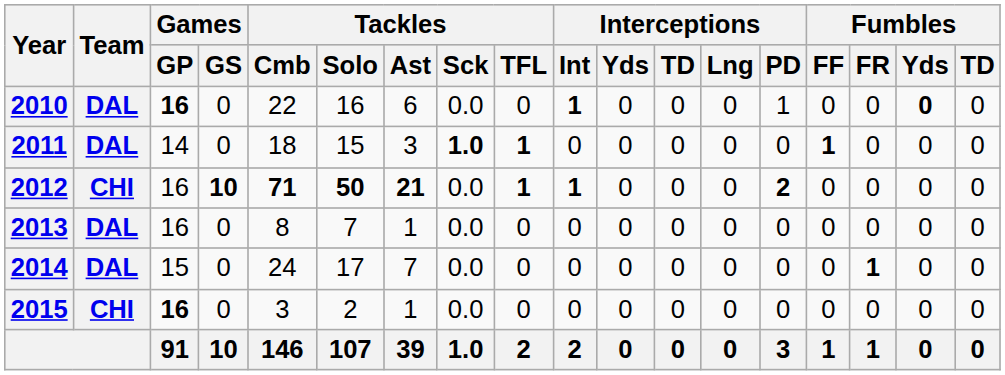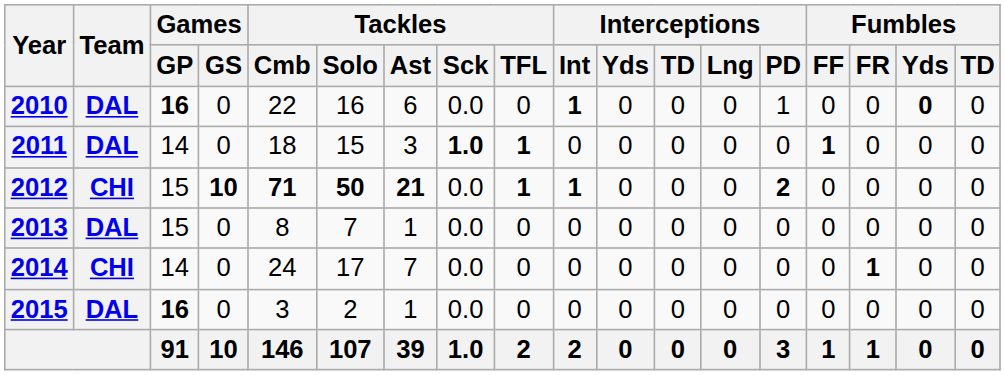 <table class="wikitable" style="text-align:center">
 <tr>
 <th rowspan="2">Year</th>
 <th rowspan="2">Team</th>
 <th colspan="2">Games</th>
 <th colspan="5">Tackles</th>
 <th colspan="5">Interceptions</th>
 <th colspan="4">Fumbles</th>
 </tr>
 <tr>
 <th>GP</th>
 <th>GS</th>
 <th>Cmb</th>
 <th>Solo</th>
 <th>Ast</th>
 <th>Sck</th>
 <th>TFL</th>
 <th>Int</th>
 <th>Yds</th>
 <th>TD</th>
 <th>Lng</th>
 <th>PD</th>
 <th>FF</th>
 <th>FR</th>
 <th>Yds</th>
 <th>TD</th>
 </tr>
 <tr>
 <th><a href='#'>2010</a></th>
 <th><a href='#'>DAL</a></th>
 <td><strong>16</strong></td>
 <td>0</td>
 <td>22</td>
 <td>16</td>
 <td>6</td>
 <td>0.0</td>
 <td>0</td>
 <td><strong>1</strong></td>
 <td>0</td>
 <td>0</td>
 <td>0</td>
 <td>1</td>
 <td>0</td>
 <td>0</td>
 <td><strong>0</strong></td>
 <td>0</td>
 </tr>
 <tr>
 <th><a href='#'>2011</a></th>
 <th><a href='#'>DAL</a></th>
 <td>14</td>
 <td>0</td>
 <td>18</td>
 <td>15</td>
 <td>3</td>
 <td><strong>1.0</strong></td>
 <td><strong>1</strong></td>
 <td>0</td>
 <td>0</td>
 <td>0</td>
 <td>0</td>
 <td>0</td>
 <td><strong>1</strong></td>
 <td>0</td>
 <td>0</td>
 <td>0</td>
 </tr>
 <tr>
 <th><a href='#'>2012</a></th>
 <th><a href='#'>CHI</a></th>
-<td>16</td>
+<td>15</td>
 <td><strong>10</strong></td>
 <td><strong>71</strong></td>
 <td><strong>50</strong></td>
 <td><strong>21</strong></td>
 <td>0.0</td>
 <td><strong>1</strong></td>
 <td><strong>1</strong></td>
 <td>0</td>
 <td>0</td>
 <td>0</td>
 <td><strong>2</strong></td>
 <td>0</td>
 <td>0</td>
 <td>0</td>
 <td>0</td>
 </tr>
 <tr>
 <th><a href='#'>2013</a></th>
 <th><a href='#'>DAL</a></th>
-<td>16</td>
+<td>15</td>
 <td>0</td>
 <td>8</td>
 <td>7</td>
 <td>1</td>
 <td>0.0</td>
 <td>0</td>
 <td>0</td>
 <td>0</td>
 <td>0</td>
 <td>0</td>
 <td>0</td>
 <td>0</td>
 <td>0</td>
 <td>0</td>
 <td>0</td>
 </tr>
 <tr>
 <th><a href='#'>2014</a></th>
-<th><a href='#'>DAL</a></th>
-<td>15</td>
+<th><a href='#'>CHI</a></th>
+<td>14</td>
 <td>0</td>
 <td>24</td>
 <td>17</td>
 <td>7</td>
 <td>0.0</td>
 <td>0</td>
 <td>0</td>
 <td>0</td>
 <td>0</td>
 <td>0</td>
 <td>0</td>
 <td>0</td>
 <td><strong>1</strong></td>
 <td>0</td>
 <td>0</td>
 </tr>
 <tr>
 <th><a href='#'>2015</a></th>
-<th><a href='#'>CHI</a></th>
+<th><a href='#'>DAL</a></th>
 <td><strong>16</strong></td>
 <td>0</td>
 <td>3</td>
 <td>2</td>
 <td>1</td>
 <td>0.0</td>
 <td>0</td>
 <td>0</td>
 <td>0</td>
 <td>0</td>
 <td>0</td>
 <td>0</td>
 <td>0</td>
 <td>0</td>
 <td>0</td>
 <td>0</td>
 </tr>
 <tr>
 <th colspan="2"></th>
 <th>91</th>
 <th>10</th>
 <th>146</th>
 <th>107</th>
 <th>39</th>
 <th>1.0</th>
 <th>2</th>
 <th>2</th>
 <th>0</th>
 <th>0</th>
 <th>0</th>
 <th>3</th>
 <th>1</th>
 <th>1</th>
 <th>0</th>
 <th>0</th>
 </tr>
 </table>
